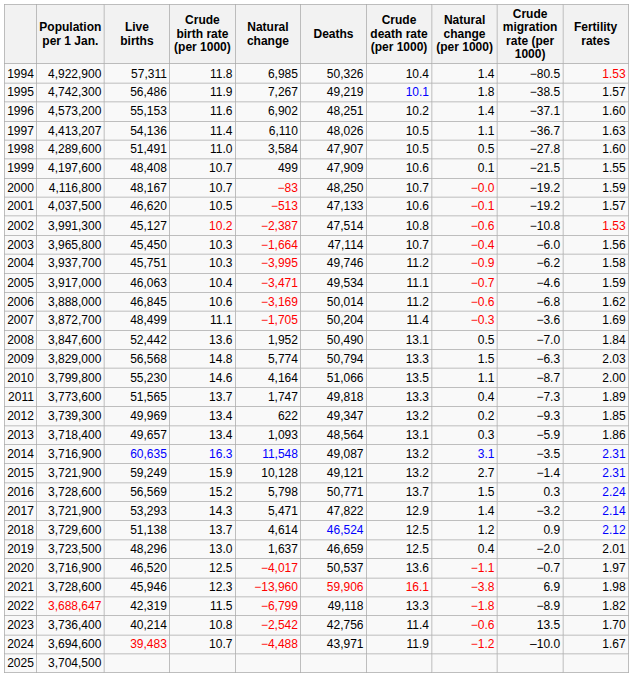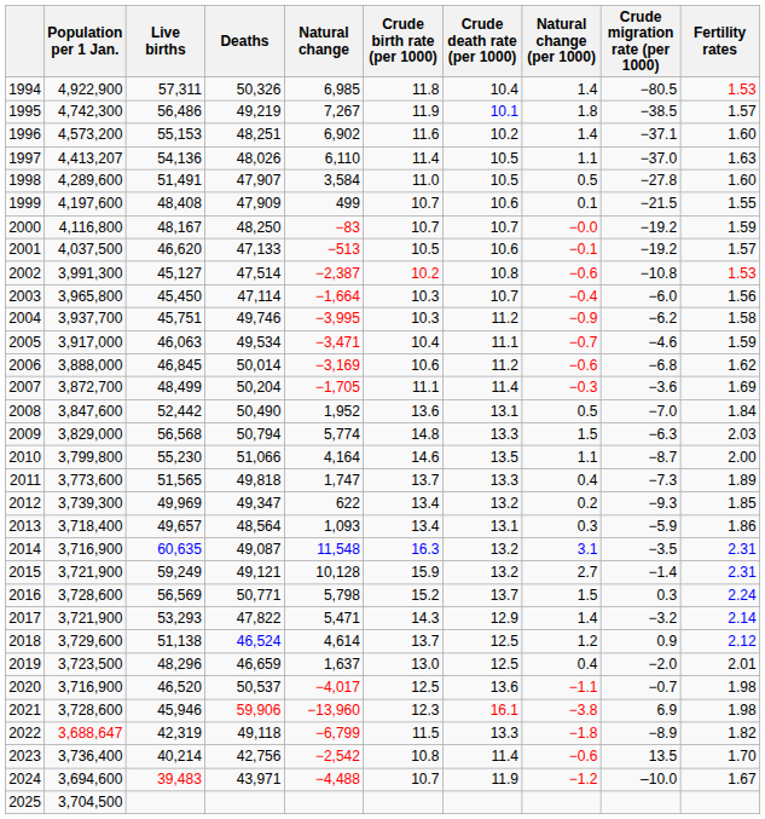 <table class="wikitable sortable"  style="text-align: right;">
 <tr>
 <th></th>
 <th width="80pt">Population per 1 Jan.</th>
 <th width="80pt">Live births</th>
+<th width="80pt">Deaths</th>
+<th width="80pt">Natural change</th>
 <th width="80pt">Crude birth rate (per 1000)</th>
-<th width="80pt">Natural change</th>
-<th width="80pt">Deaths</th>
 <th width="80pt">Crude death rate (per 1000)</th>
 <th width="80pt">Natural change (per 1000)</th>
 <th width="80pt">Crude migration rate (per 1000)</th>
 <th width="80pt">Fertility rates</th>
 </tr>
 <tr>
 <td>1994</td>
 <td align="right">4,922,900</td>
 <td align="right">57,311</td>
+<td align="right">50,326</td>
+<td align="right">6,985</td>
 <td align="right">11.8</td>
-<td align="right">6,985</td>
-<td align="right">50,326</td>
 <td align="right">10.4</td>
 <td align="right">1.4</td>
 <td>−80.5</td>
 <td align="right" style="color: red">1.53</td>
 </tr>
 <tr>
 <td>1995</td>
 <td align="right">4,742,300</td>
 <td align="right">56,486</td>
+<td align="right">49,219</td>
+<td align="right">7,267</td>
 <td align="right">11.9</td>
-<td align="right">7,267</td>
-<td align="right">49,219</td>
 <td style="color: blue">10.1</td>
 <td align="right">1.8</td>
 <td>−38.5</td>
 <td align="right">1.57</td>
 </tr>
 <tr>
 <td>1996</td>
 <td align="right">4,573,200</td>
 <td align="right">55,153</td>
+<td align="right">48,251</td>
+<td align="right">6,902</td>
 <td align="right">11.6</td>
-<td align="right">6,902</td>
-<td align="right">48,251</td>
 <td align="right">10.2</td>
 <td align="right">1.4</td>
 <td>−37.1</td>
 <td align="right">1.60</td>
 </tr>
 <tr>
 <td>1997</td>
 <td align="right">4,413,207</td>
 <td align="right">54,136</td>
+<td align="right">48,026</td>
+<td align="right">6,110</td>
 <td align="right">11.4</td>
-<td align="right">6,110</td>
-<td align="right">48,026</td>
 <td align="right">10.5</td>
 <td align="right">1.1</td>
-<td>−36.7</td>
+<td>−37.0</td>
 <td align="right">1.63</td>
 </tr>
 <tr>
 <td>1998</td>
 <td align="right">4,289,600</td>
 <td align="right">51,491</td>
+<td align="right">47,907</td>
+<td align="right">3,584</td>
 <td align="right">11.0</td>
-<td align="right">3,584</td>
-<td align="right">47,907</td>
 <td align="right">10.5</td>
 <td align="right">0.5</td>
 <td>−27.8</td>
 <td align="right">1.60</td>
 </tr>
 <tr>
 <td>1999</td>
 <td align="right">4,197,600</td>
 <td align="right">48,408</td>
+<td align="right">47,909</td>
+<td align="right">499</td>
 <td align="right">10.7</td>
-<td align="right">499</td>
-<td align="right">47,909</td>
 <td align="right">10.6</td>
 <td align="right">0.1</td>
 <td>−21.5</td>
 <td align="right">1.55</td>
 </tr>
 <tr>
 <td>2000</td>
 <td align="right">4,116,800</td>
 <td align="right">48,167</td>
+<td align="right">48,250</td>
+<td align="right" style="color: red">−83</td>
 <td align="right">10.7</td>
-<td align="right" style="color: red">−83</td>
-<td align="right">48,250</td>
 <td align="right">10.7</td>
 <td align="right" style="color: red">−0.0</td>
 <td>−19.2</td>
 <td align="right">1.59</td>
 </tr>
 <tr>
 <td>2001</td>
 <td align="right">4,037,500</td>
 <td align="right">46,620</td>
+<td align="right">47,133</td>
+<td align="right" style="color: red">−513</td>
 <td align="right">10.5</td>
-<td align="right" style="color: red">−513</td>
-<td align="right">47,133</td>
 <td align="right">10.6</td>
 <td align="right" style="color: red">−0.1</td>
 <td>−19.2</td>
 <td align="right">1.57</td>
 </tr>
 <tr>
 <td>2002</td>
 <td align="right">3,991,300</td>
 <td>45,127</td>
+<td align="right">47,514</td>
+<td align="right" style="color: red">−2,387</td>
 <td style="color: red">10.2</td>
-<td align="right" style="color: red">−2,387</td>
-<td align="right">47,514</td>
 <td align="right">10.8</td>
 <td align="right" style="color: red">−0.6</td>
 <td>−10.8</td>
 <td align="right" style="color: red">1.53</td>
 </tr>
 <tr>
 <td>2003</td>
 <td align="right">3,965,800</td>
 <td align="right">45,450</td>
+<td align="right">47,114</td>
+<td align="right" style="color: red">−1,664</td>
 <td align="right">10.3</td>
-<td align="right" style="color: red">−1,664</td>
-<td align="right">47,114</td>
 <td align="right">10.7</td>
 <td align="right" style="color: red">−0.4</td>
 <td>−6.0</td>
 <td align="right">1.56</td>
 </tr>
 <tr>
 <td>2004</td>
 <td align="right">3,937,700</td>
 <td align="right">45,751</td>
+<td align="right">49,746</td>
+<td align="right" style="color: red">−3,995</td>
 <td align="right">10.3</td>
-<td align="right" style="color: red">−3,995</td>
-<td align="right">49,746</td>
 <td align="right">11.2</td>
 <td align="right" style="color: red">−0.9</td>
 <td>−6.2</td>
 <td align="right">1.58</td>
 </tr>
 <tr>
 <td>2005</td>
 <td align="right">3,917,000</td>
 <td align="right">46,063</td>
+<td align="right">49,534</td>
+<td align="right" style="color: red">−3,471</td>
 <td align="right">10.4</td>
-<td align="right" style="color: red">−3,471</td>
-<td align="right">49,534</td>
 <td align="right">11.1</td>
 <td align="right" style="color: red">−0.7</td>
 <td>−4.6</td>
 <td align="right">1.59</td>
 </tr>
 <tr>
 <td>2006</td>
 <td align="right">3,888,000</td>
 <td align="right">46,845</td>
+<td align="right">50,014</td>
+<td align="right" style="color: red">−3,169</td>
 <td align="right">10.6</td>
-<td align="right" style="color: red">−3,169</td>
-<td align="right">50,014</td>
 <td align="right">11.2</td>
 <td align="right" style="color: red">−0.6</td>
 <td>−6.8</td>
 <td align="right">1.62</td>
 </tr>
 <tr>
 <td>2007</td>
 <td align="right">3,872,700</td>
 <td align="right">48,499</td>
+<td align="right">50,204</td>
+<td align="right" style="color: red">−1,705</td>
 <td align="right">11.1</td>
-<td align="right" style="color: red">−1,705</td>
-<td align="right">50,204</td>
 <td align="right">11.4</td>
 <td align="right" style="color: red">−0.3</td>
 <td>−3.6</td>
 <td align="right">1.69</td>
 </tr>
 <tr>
 <td>2008</td>
 <td align="right">3,847,600</td>
 <td align="right">52,442</td>
+<td align="right">50,490</td>
+<td align="right">1,952</td>
 <td align="right">13.6</td>
-<td align="right">1,952</td>
-<td align="right">50,490</td>
 <td align="right">13.1</td>
 <td align="right">0.5</td>
 <td>−7.0</td>
 <td align="right">1.84</td>
 </tr>
 <tr>
 <td>2009</td>
 <td align="right">3,829,000</td>
 <td align="right">56,568</td>
+<td align="right">50,794</td>
+<td align="right">5,774</td>
 <td align="right">14.8</td>
-<td align="right">5,774</td>
-<td align="right">50,794</td>
 <td align="right">13.3</td>
 <td align="right">1.5</td>
 <td>−6.3</td>
 <td align="right">2.03</td>
 </tr>
 <tr>
 <td>2010</td>
 <td align="right">3,799,800</td>
 <td align="right">55,230</td>
+<td align="right">51,066</td>
+<td align="right">4,164</td>
 <td align="right">14.6</td>
-<td align="right">4,164</td>
-<td align="right">51,066</td>
 <td align="right">13.5</td>
 <td align="right">1.1</td>
 <td>−8.7</td>
 <td align="right">2.00</td>
 </tr>
 <tr>
 <td>2011</td>
 <td align="right">3,773,600</td>
 <td align="right">51,565</td>
+<td align="right">49,818</td>
+<td align="right">1,747</td>
 <td align="right">13.7</td>
-<td align="right">1,747</td>
-<td align="right">49,818</td>
 <td align="right">13.3</td>
 <td align="right">0.4</td>
 <td>−7.3</td>
 <td align="right">1.89</td>
 </tr>
 <tr>
 <td>2012</td>
 <td align="right">3,739,300</td>
 <td align="right">49,969</td>
+<td align="right">49,347</td>
+<td align="right">622</td>
 <td align="right">13.4</td>
-<td align="right">622</td>
-<td align="right">49,347</td>
 <td align="right">13.2</td>
 <td align="right">0.2</td>
 <td>−9.3</td>
 <td align="right">1.85</td>
 </tr>
 <tr>
 <td>2013</td>
 <td align="right">3,718,400</td>
 <td align="right">49,657</td>
+<td align="right">48,564</td>
+<td align="right">1,093</td>
 <td align="right">13.4</td>
-<td align="right">1,093</td>
-<td align="right">48,564</td>
 <td align="right">13.1</td>
 <td align="right">0.3</td>
 <td>−5.9</td>
 <td align="right">1.86</td>
 </tr>
 <tr>
 <td>2014</td>
 <td align="right">3,716,900</td>
 <td style="color: blue">60,635</td>
+<td align="right">49,087</td>
+<td style="color: blue">11,548</td>
 <td style="color: blue">16.3</td>
-<td style="color: blue">11,548</td>
-<td align="right">49,087</td>
 <td align="right">13.2</td>
 <td style="color: blue">3.1</td>
 <td>−3.5</td>
 <td style="color: blue">2.31</td>
 </tr>
 <tr>
 <td>2015</td>
 <td align="right">3,721,900</td>
 <td align="right">59,249</td>
+<td align="right">49,121</td>
+<td align="right">10,128</td>
 <td align="right">15.9</td>
-<td align="right">10,128</td>
-<td align="right">49,121</td>
 <td align="right">13.2</td>
 <td align="right">2.7</td>
 <td>−1.4</td>
 <td align="right" style="color: blue">2.31</td>
 </tr>
 <tr>
 <td>2016</td>
 <td align="right">3,728,600</td>
 <td align="right">56,569</td>
+<td align="right">50,771</td>
+<td align="right">5,798</td>
 <td align="right">15.2</td>
-<td align="right">5,798</td>
-<td align="right">50,771</td>
 <td align="right">13.7</td>
 <td align="right">1.5</td>
 <td>0.3</td>
 <td align="right" style="color: blue">2.24</td>
 </tr>
 <tr>
 <td>2017</td>
 <td align="right">3,721,900</td>
 <td align="right">53,293</td>
+<td align="right">47,822</td>
+<td align="right">5,471</td>
 <td align="right">14.3</td>
-<td align="right">5,471</td>
-<td align="right">47,822</td>
 <td align="right">12.9</td>
 <td align="right">1.4</td>
 <td>−3.2</td>
 <td align="right" style="color: blue">2.14</td>
 </tr>
 <tr>
 <td>2018</td>
 <td align="right">3,729,600</td>
 <td align="right">51,138</td>
+<td style="color: blue">46,524</td>
+<td align="right">4,614</td>
 <td align="right">13.7</td>
-<td align="right">4,614</td>
-<td style="color: blue">46,524</td>
 <td align="right">12.5</td>
 <td align="right">1.2</td>
 <td>0.9</td>
 <td style="color: blue">2.12</td>
 </tr>
 <tr>
 <td>2019</td>
 <td align="right">3,723,500</td>
 <td align="right">48,296</td>
+<td align="right">46,659</td>
+<td align="right">1,637</td>
 <td align="right">13.0</td>
-<td align="right">1,637</td>
-<td align="right">46,659</td>
 <td align="right">12.5</td>
 <td align="right">0.4</td>
 <td>−2.0</td>
 <td align="right">2.01</td>
 </tr>
 <tr>
 <td>2020</td>
 <td align="right">3,716,900</td>
 <td align="right">46,520</td>
+<td align="right">50,537</td>
+<td align="right" style="color: red">−4,017</td>
 <td align="right">12.5</td>
-<td align="right" style="color: red">−4,017</td>
-<td align="right">50,537</td>
 <td align="right">13.6</td>
 <td align="right" style="color: red">−1.1</td>
 <td>−0.7</td>
-<td align="right">1.97</td>
+<td align="right">1.98</td>
 </tr>
 <tr>
 <td>2021</td>
 <td align="right">3,728,600</td>
 <td align="right">45,946</td>
+<td style="color: red">59,906</td>
+<td style="color: red">−13,960</td>
 <td align="right">12.3</td>
-<td style="color: red">−13,960</td>
-<td style="color: red">59,906</td>
 <td style="color: red">16.1</td>
 <td style="color: red">−3.8</td>
 <td>6.9</td>
 <td align="right">1.98</td>
 </tr>
 <tr>
 <td>2022</td>
 <td style="color: red">3,688,647</td>
 <td>42,319</td>
+<td align="right">49,118</td>
+<td style="color: red">−6,799</td>
 <td>11.5</td>
-<td style="color: red">−6,799</td>
-<td align="right">49,118</td>
 <td align="right">13.3</td>
 <td style="color: red">−1.8</td>
 <td>−8.9</td>
 <td align="right">1.82</td>
 </tr>
 <tr>
 <td>2023</td>
 <td>3,736,400</td>
 <td>40,214</td>
+<td align="right">42,756</td>
+<td style="color: red">−2,542</td>
 <td>10.8</td>
-<td style="color: red">−2,542</td>
-<td align="right">42,756</td>
 <td align="right">11.4</td>
 <td style="color: red">−0.6</td>
 <td>13.5</td>
 <td align="right">1.70</td>
 </tr>
 <tr>
 <td>2024</td>
 <td>3,694,600</td>
 <td style="color: red">39,483</td>
+<td align="right">43,971</td>
+<td style="color: red">−4,488</td>
 <td>10.7</td>
-<td style="color: red">−4,488</td>
-<td align="right">43,971</td>
 <td align="right">11.9</td>
 <td style="color: red">−1.2</td>
 <td>–10.0</td>
 <td align="right">1.67</td>
 </tr>
 <tr>
 <td>2025</td>
 <td>3,704,500</td>
 <td style="color: red"></td>
+<td align="right"></td>
+<td style="color: red"></td>
 <td></td>
-<td style="color: red"></td>
-<td align="right"></td>
 <td align="right"></td>
 <td style="color: red"></td>
 <td></td>
 <td align="right"></td>
 </tr>
 </table>
